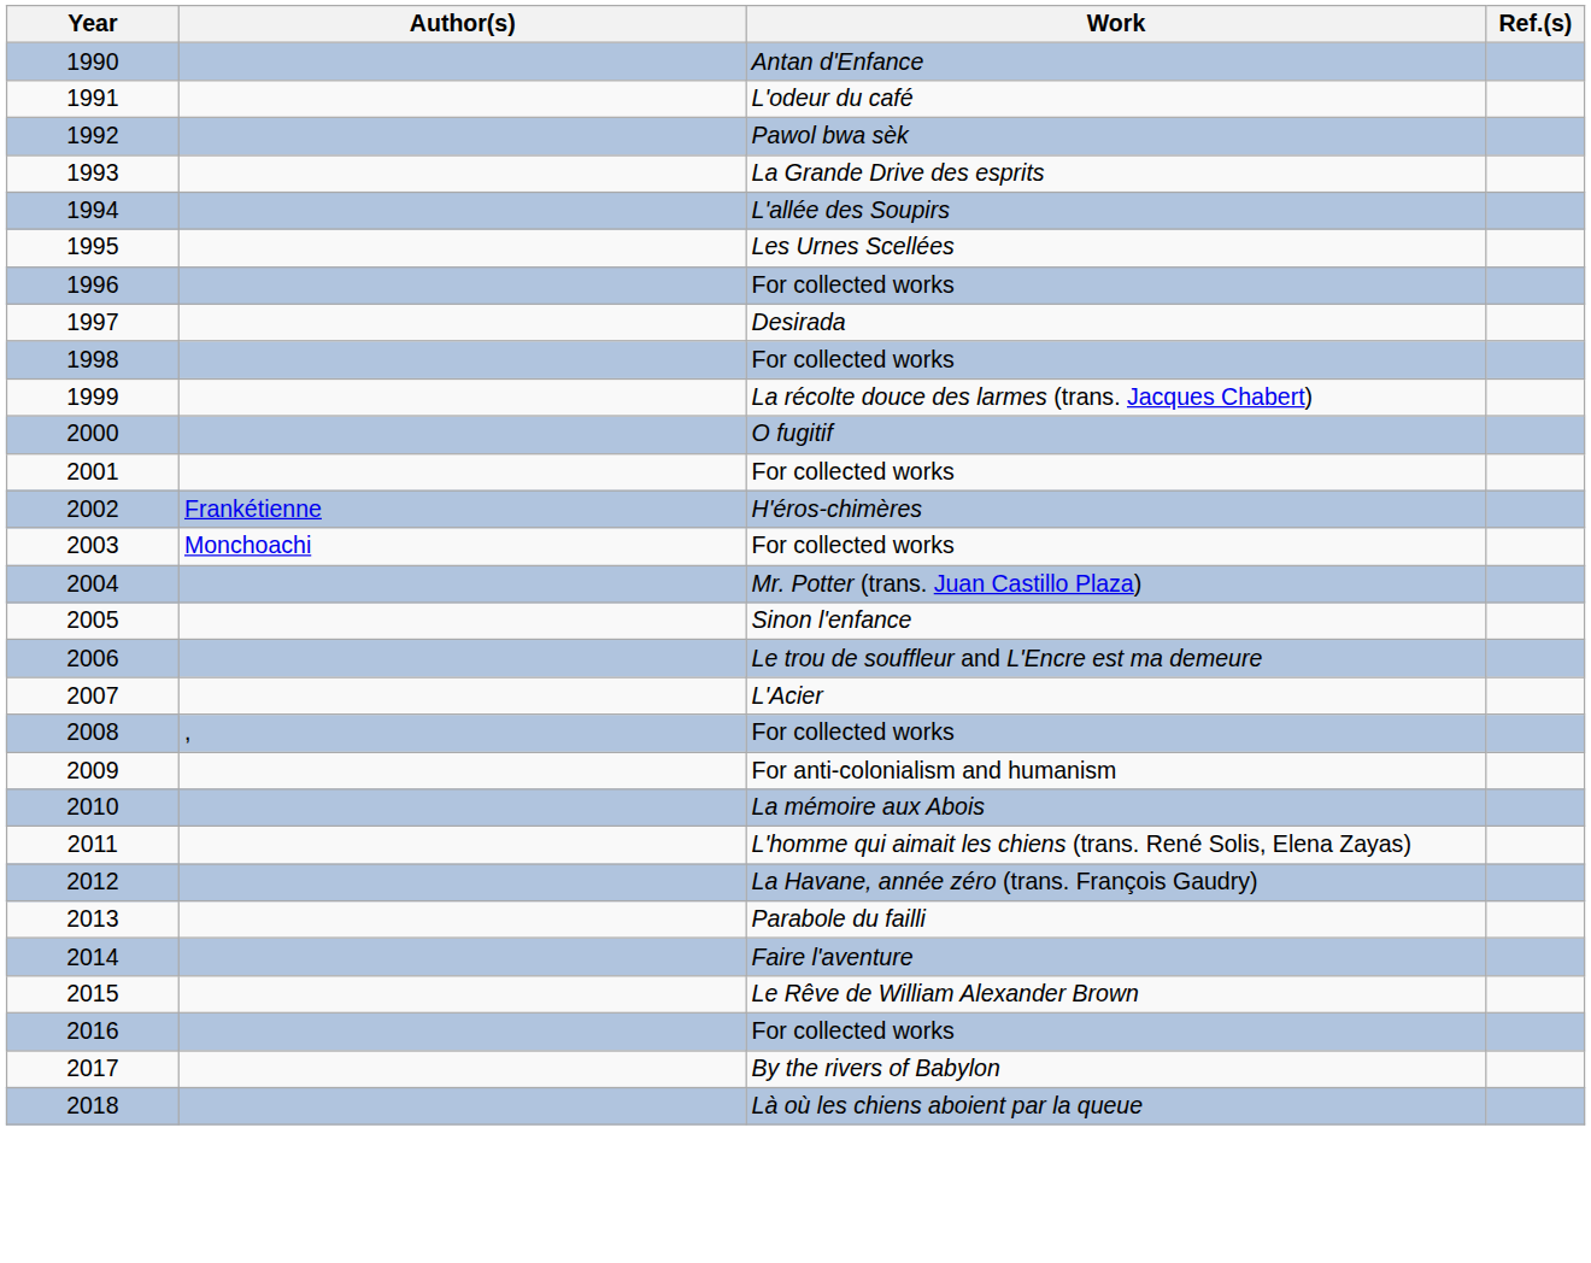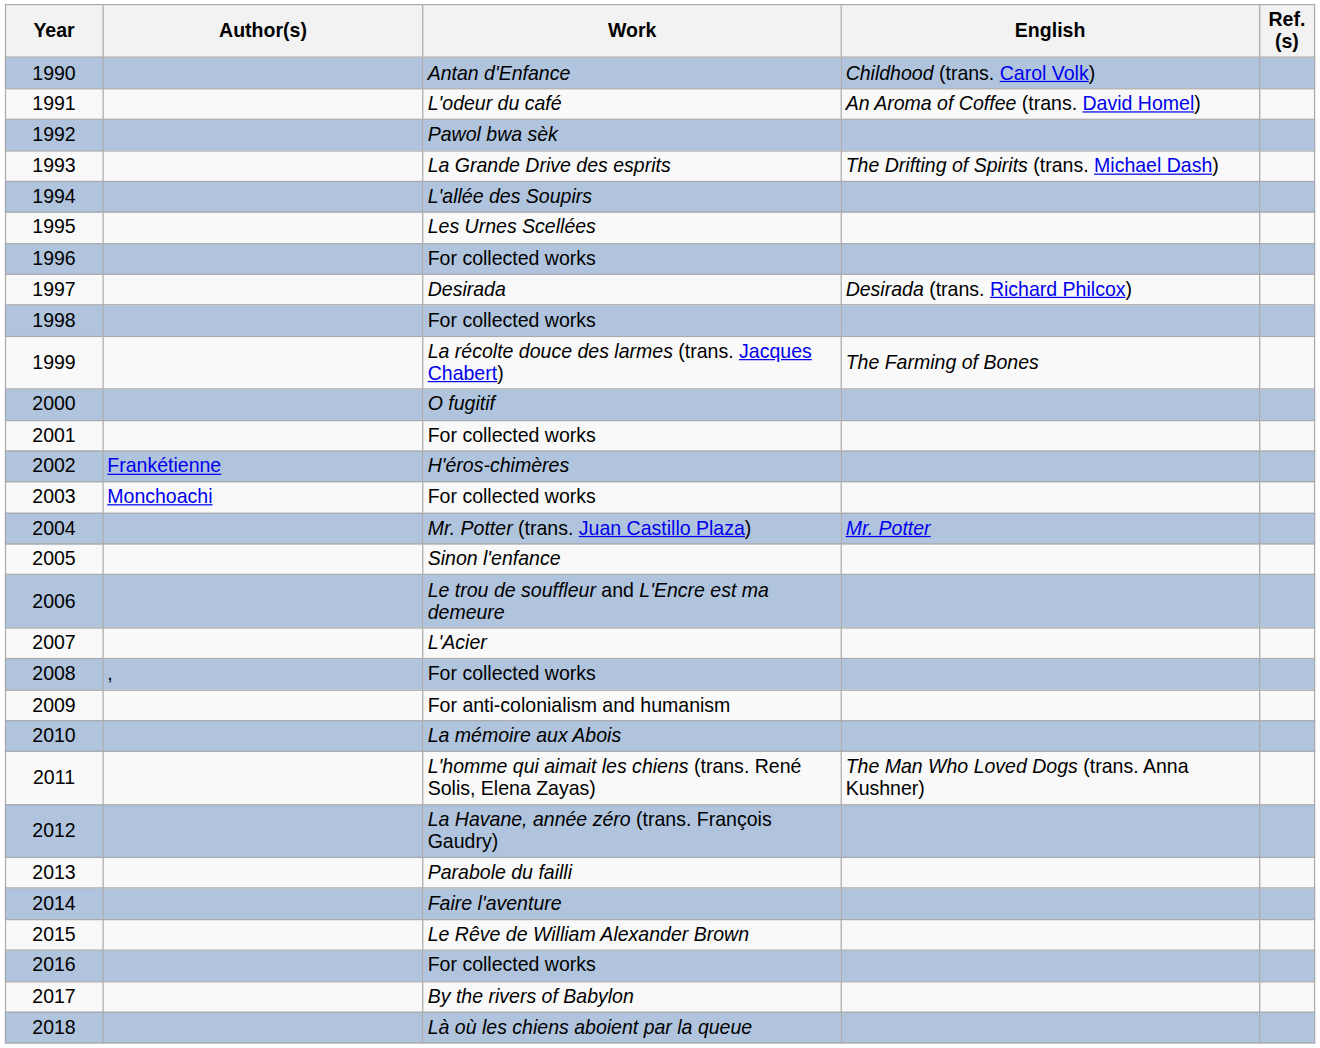 <table class="sortable wikitable" width="85%" cellpadding="5" style="margin: 1em auto 1em auto">
 <tr>
 <th width="7%" scope="col">Year</th>
 <th width="23%" scope="col">Author(s)</th>
 <th width="30%" scope="col">Work</th>
+<th width="30%" scope="col">English</th>
 <th width="4%" class="unsortable">Ref.(s)</th>
 </tr>
 <tr style="background:#B0C4DE;">
 <th scope="row" style="text-align:center; font-weight:normal; background:#B0C4DE;">1990</th>
 <td></td>
 <td><em>Antan d'Enfance</em></td>
+<td><em>Childhood</em> (trans. <a href='#'>Carol Volk</a>)</td>
 <td></td>
 </tr>
 <tr style="background:transparent;">
 <th scope="row" style="text-align:center; font-weight:normal; background-color:transparent;">1991</th>
 <td></td>
 <td><em>L'odeur du café</em></td>
+<td><em>An Aroma of Coffee</em> (trans. <a href='#'>David Homel</a>)</td>
 <td></td>
 </tr>
 <tr style="background:#B0C4DE;">
 <th scope="row" style="text-align:center; font-weight:normal; background:#B0C4DE;">1992</th>
 <td></td>
 <td><em>Pawol bwa sèk</em></td>
 <td></td>
+<td></td>
 </tr>
 <tr style="background:transparent;">
 <th scope="row" style="text-align:center; font-weight:normal; background-color:transparent;">1993</th>
 <td></td>
 <td><em>La Grande Drive des esprits</em></td>
+<td><em>The Drifting of Spirits</em> (trans. <a href='#'>Michael Dash</a>)</td>
 <td></td>
 </tr>
 <tr style="background:#B0C4DE;">
 <th scope="row" style="text-align:center; font-weight:normal; background:#B0C4DE;">1994</th>
 <td></td>
 <td><em>L'allée des Soupirs</em></td>
 <td></td>
+<td></td>
 </tr>
 <tr style="background:transparent;">
 <th scope="row" style="text-align:center; font-weight:normal; background-color:transparent;">1995</th>
 <td></td>
 <td><em>Les Urnes Scellées</em></td>
+<td></td>
 <td></td>
 </tr>
 <tr style="background:#B0C4DE;">
 <th scope="row" style="text-align:center; font-weight:normal; background:#B0C4DE;">1996</th>
 <td></td>
 <td>For collected works</td>
 <td></td>
+<td></td>
 </tr>
 <tr style="background:transparent;">
 <th scope="row" style="text-align:center; font-weight:normal; background-color:transparent;">1997</th>
 <td></td>
 <td><em>Desirada</em></td>
+<td><em>Desirada</em> (trans. <a href='#'>Richard Philcox</a>)</td>
 <td></td>
 </tr>
 <tr style="background:#B0C4DE;">
 <th scope="row" style="text-align:center; font-weight:normal; background:#B0C4DE;">1998</th>
 <td></td>
 <td>For collected works</td>
 <td></td>
+<td></td>
 </tr>
 <tr style="background:transparent;">
 <th scope="row" style="text-align:center; font-weight:normal; background-color:transparent;">1999</th>
 <td></td>
 <td><em>La récolte douce des larmes</em> (trans. <a href='#'>Jacques Chabert</a>)</td>
+<td><em>The Farming of Bones</em></td>
 <td></td>
 </tr>
 <tr style="background:#B0C4DE;">
 <th scope="row" style="text-align:center; font-weight:normal; background:#B0C4DE;">2000</th>
 <td></td>
 <td><em>O fugitif</em></td>
 <td></td>
+<td></td>
 </tr>
 <tr style="background:transparent;">
 <th scope="row" style="text-align:center; font-weight:normal; background-color:transparent;">2001</th>
 <td></td>
 <td>For collected works</td>
+<td></td>
 <td></td>
 </tr>
 <tr style="background:#B0C4DE;">
 <th scope="row" style="text-align:center; font-weight:normal; background:#B0C4DE;">2002</th>
 <td><a href='#'>Frankétienne</a></td>
 <td><em>H'éros-chimères</em></td>
 <td></td>
+<td></td>
 </tr>
 <tr style="background:transparent;">
 <th scope="row" style="text-align:center; font-weight:normal; background-color:transparent;">2003</th>
 <td><a href='#'>Monchoachi</a></td>
 <td>For collected works</td>
 <td></td>
+<td></td>
 </tr>
 <tr style="background:#B0C4DE;">
 <th scope="row" style="text-align:center; font-weight:normal; background:#B0C4DE;">2004</th>
 <td></td>
 <td><em>Mr. Potter</em> (trans. <a href='#'>Juan Castillo Plaza</a>)</td>
+<td><em><a href='#'>Mr. Potter</a></em></td>
 <td></td>
 </tr>
 <tr style="background:transparent;">
 <th scope="row" style="text-align:center; font-weight:normal; background-color:transparent;">2005</th>
 <td></td>
 <td><em>Sinon l'enfance</em></td>
 <td></td>
+<td></td>
 </tr>
 <tr style="background:#B0C4DE;">
 <th scope="row" style="text-align:center; font-weight:normal; background:#B0C4DE;">2006</th>
 <td></td>
 <td><em>Le trou de souffleur</em> and <em>L'Encre est ma demeure</em></td>
+<td></td>
 <td></td>
 </tr>
 <tr style="background:transparent;">
 <th scope="row" style="text-align:center; font-weight:normal; background-color:transparent;">2007</th>
 <td></td>
 <td><em>L'Acier</em></td>
 <td></td>
+<td></td>
 </tr>
 <tr style="background:#B0C4DE;">
 <th scope="row" style="text-align:center; font-weight:normal; background:#B0C4DE;">2008</th>
 <td>, </td>
 <td>For collected works</td>
+<td></td>
 <td></td>
 </tr>
 <tr style="background:transparent;">
 <th scope="row" style="text-align:center; font-weight:normal; background-color:transparent;">2009</th>
 <td></td>
 <td>For anti-colonialism and humanism</td>
 <td></td>
+<td></td>
 </tr>
 <tr style="background:#B0C4DE;">
 <th scope="row" style="text-align:center; font-weight:normal; background:#B0C4DE;">2010</th>
 <td></td>
 <td><em>La mémoire aux Abois</em></td>
 <td></td>
+<td></td>
 </tr>
 <tr style="background:transparent;">
 <th scope="row" style="text-align:center; font-weight:normal; background-color:transparent;">2011</th>
 <td></td>
 <td><em>L'homme qui aimait les chiens</em> (trans. René Solis, Elena Zayas)</td>
+<td><em>The Man Who Loved Dogs</em> (trans. Anna Kushner)</td>
 <td></td>
 </tr>
 <tr style="background:#B0C4DE;">
 <th scope="row" style="text-align:center; font-weight:normal; background:#B0C4DE;">2012</th>
 <td></td>
 <td><em>La Havane, année zéro</em> (trans. François Gaudry)</td>
 <td></td>
+<td></td>
 </tr>
 <tr style="background:transparent;">
 <th scope="row" style="text-align:center; font-weight:normal; background-color:transparent;">2013</th>
 <td></td>
 <td><em>Parabole du failli</em></td>
+<td></td>
 <td></td>
 </tr>
 <tr style="background:#B0C4DE;">
 <th scope="row" style="text-align:center; font-weight:normal; background:#B0C4DE;">2014</th>
 <td></td>
 <td><em>Faire l'aventure</em></td>
 <td></td>
+<td></td>
 </tr>
 <tr style="background:transparent;">
 <th scope="row" style="text-align:center; font-weight:normal; background-color:transparent;">2015</th>
 <td></td>
 <td><em>Le Rêve de William Alexander Brown</em></td>
+<td></td>
 <td></td>
 </tr>
 <tr style="background:#B0C4DE;">
 <th scope="row" style="text-align:center; font-weight:normal; background:#B0C4DE;">2016</th>
 <td></td>
 <td>For collected works</td>
 <td></td>
+<td></td>
 </tr>
 <tr style="background:transparent;">
 <th scope="row" style="text-align:center; font-weight:normal; background-color:transparent;">2017</th>
 <td></td>
 <td><em>By the rivers of Babylon</em></td>
+<td></td>
 <td></td>
 </tr>
 <tr style="background:#B0C4DE;">
 <th scope="row" style="text-align:center; font-weight:normal; background:#B0C4DE;">2018</th>
 <td></td>
 <td><em>Là où les chiens aboient par la queue</em></td>
 <td></td>
+<td></td>
 </tr>
 </table>
